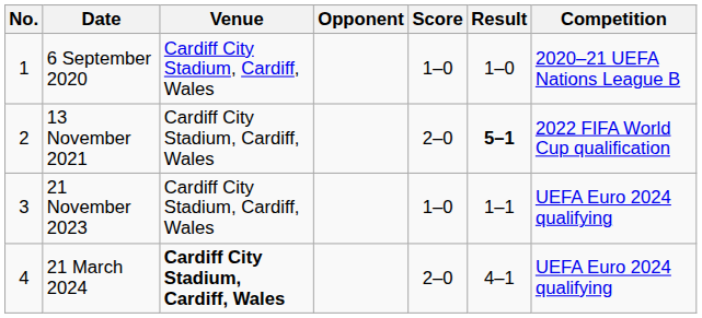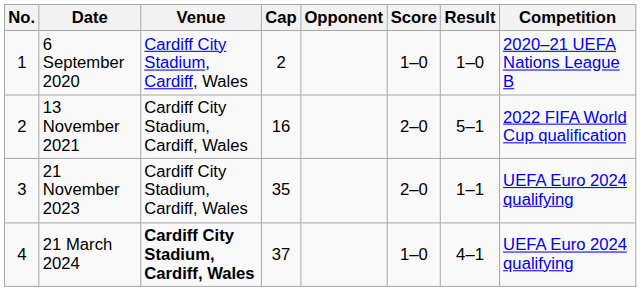 <table class="wikitable sortable">
 <tr>
 <th scope=col>No.</th>
 <th scope=col>Date</th>
 <th scope=col>Venue</th>
+<th scope=col>Cap</th>
 <th scope=col>Opponent</th>
 <th scope=col>Score</th>
 <th scope=col>Result</th>
 <th scope=col>Competition</th>
 </tr>
 <tr>
 <td align=center>1</td>
 <td>6 September 2020</td>
 <td><a href='#'>Cardiff City Stadium</a>, <a href='#'>Cardiff</a>, Wales</td>
+<td align=center>2</td>
 <td></td>
 <td align=center>1–0</td>
 <td align=center>1–0</td>
 <td><a href='#'>2020–21 UEFA Nations League B</a></td>
 </tr>
 <tr>
 <td align=center>2</td>
 <td>13 November 2021</td>
 <td>Cardiff City Stadium, Cardiff, Wales</td>
+<td align="center">16</td>
 <td></td>
 <td align=center>2–0</td>
-<td align=center><strong>5–1</strong></td>
+<td align=center>5–1</td>
 <td><a href='#'>2022 FIFA World Cup qualification</a></td>
 </tr>
 <tr>
 <td align="center">3</td>
 <td>21 November 2023</td>
 <td>Cardiff City Stadium, Cardiff, Wales</td>
+<td align="center">35</td>
 <td></td>
-<td align="center">1–0</td>
+<td align=center>2–0</td>
 <td align="center">1–1</td>
 <td><a href='#'>UEFA Euro 2024 qualifying</a></td>
 </tr>
 <tr>
 <td align="center">4</td>
 <td>21 March 2024</td>
 <td><strong>Cardiff City Stadium, Cardiff, Wales</strong></td>
+<td align="center">37</td>
 <td></td>
-<td align="center">2–0</td>
+<td align="center">1–0</td>
 <td align="center">4–1</td>
 <td><a href='#'>UEFA Euro 2024 qualifying</a></td>
 </tr>
 </table>
